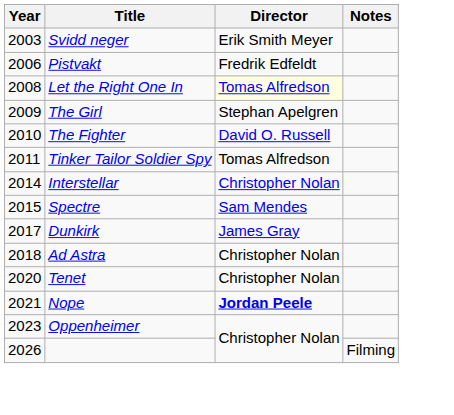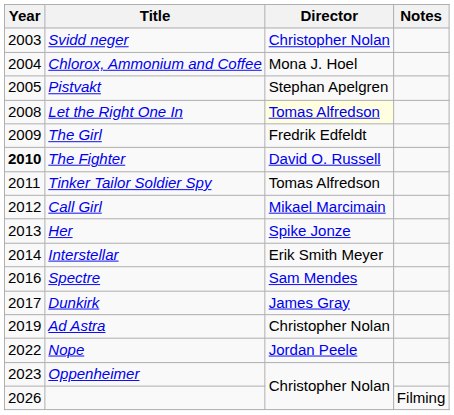 <table class="wikitable">
 <tr>
 <th>Year</th>
 <th>Title</th>
 <th>Director</th>
 <th>Notes</th>
 </tr>
 <tr>
 <td>2003</td>
 <td><em><a href='#'>Svidd neger</a></em></td>
-<td>Erik Smith Meyer</td>
+<td><a href='#'>Christopher Nolan</a></td>
 <td></td>
 </tr>
 <tr>
-<td>2006</td>
+<td>2004</td>
+<td><em><a href='#'>Chlorox, Ammonium and Coffee</a></em></td>
+<td>Mona J. Hoel</td>
+<td></td>
+</tr>
+<tr>
+<td>2005</td>
 <td><em><a href='#'>Pistvakt</a></em></td>
-<td>Fredrik Edfeldt</td>
+<td>Stephan Apelgren</td>
 <td></td>
 </tr>
 <tr>
 <td>2008</td>
 <td><em><a href='#'>Let the Right One In</a></em></td>
 <td style="background: lightyellow;"><a href='#'>Tomas Alfredson</a></td>
 <td></td>
 </tr>
 <tr>
 <td>2009</td>
 <td><em><a href='#'>The Girl</a></em></td>
-<td>Stephan Apelgren</td>
+<td>Fredrik Edfeldt</td>
 <td></td>
 </tr>
 <tr>
-<td>2010</td>
+<td><strong>2010</strong></td>
 <td><em><a href='#'>The Fighter</a></em></td>
 <td><a href='#'>David O. Russell</a></td>
 <td></td>
 </tr>
 <tr>
 <td>2011</td>
 <td><em><a href='#'>Tinker Tailor Soldier Spy</a></em></td>
 <td>Tomas Alfredson</td>
 <td></td>
 </tr>
 <tr>
-<td>2014</td>
-<td><em><a href='#'>Interstellar</a></em></td>
-<td><a href='#'>Christopher Nolan</a></td>
+<td>2012</td>
+<td><em><a href='#'>Call Girl</a></em></td>
+<td><a href='#'>Mikael Marcimain</a></td>
 <td></td>
 </tr>
 <tr>
-<td>2015</td>
+<td>2013</td>
+<td><em><a href='#'>Her</a></em></td>
+<td><a href='#'>Spike Jonze</a></td>
+<td></td>
+</tr>
+<tr>
+<td>2014</td>
+<td><em><a href='#'>Interstellar</a></em></td>
+<td>Erik Smith Meyer</td>
+<td></td>
+</tr>
+<tr>
+<td>2016</td>
 <td><em><a href='#'>Spectre</a></em></td>
 <td><a href='#'>Sam Mendes</a></td>
 <td></td>
 </tr>
 <tr>
 <td>2017</td>
 <td><em><a href='#'>Dunkirk</a></em></td>
 <td><a href='#'>James Gray</a></td>
 <td></td>
 </tr>
 <tr>
-<td>2018</td>
+<td>2019</td>
 <td><em><a href='#'>Ad Astra</a></em></td>
 <td>Christopher Nolan</td>
 <td></td>
 </tr>
 <tr>
-<td>2020</td>
-<td><em><a href='#'>Tenet</a></em></td>
-<td>Christopher Nolan</td>
-<td></td>
-</tr>
-<tr>
-<td>2021</td>
+<td>2022</td>
 <td><em><a href='#'>Nope</a></em></td>
-<td><strong><a href='#'>Jordan Peele</a></strong></td>
+<td><a href='#'>Jordan Peele</a></td>
 <td></td>
 </tr>
 <tr>
 <td>2023</td>
 <td><em><a href='#'>Oppenheimer</a></em></td>
 <td rowspan="2">Christopher Nolan</td>
 <td></td>
 </tr>
 <tr>
 <td>2026</td>
 <td></td>
 <td>Filming</td>
 </tr>
 </table>
